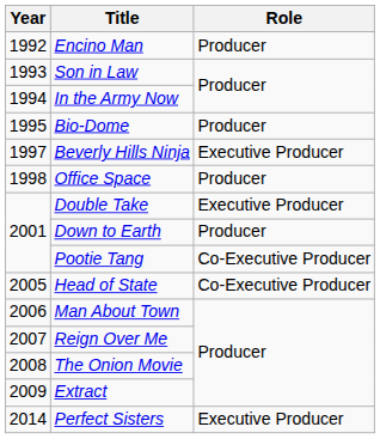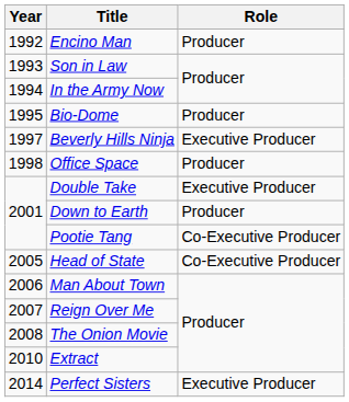 <table class="wikitable sortable">
 <tr>
 <th>Year</th>
 <th>Title</th>
 <th>Role</th>
 </tr>
 <tr>
 <td>1992</td>
 <td><em><a href='#'>Encino Man</a></em></td>
 <td>Producer</td>
 </tr>
 <tr>
 <td>1993</td>
 <td><em><a href='#'>Son in Law</a></em></td>
 <td rowspan="2">Producer</td>
 </tr>
 <tr>
 <td>1994</td>
 <td><em><a href='#'>In the Army Now</a></em></td>
 </tr>
 <tr>
 <td>1995</td>
 <td><em><a href='#'>Bio-Dome</a></em></td>
 <td>Producer</td>
 </tr>
 <tr>
 <td>1997</td>
 <td><em><a href='#'>Beverly Hills Ninja</a></em></td>
 <td>Executive Producer</td>
 </tr>
 <tr>
 <td>1998</td>
 <td><em><a href='#'>Office Space</a></em></td>
 <td>Producer</td>
 </tr>
 <tr>
 <td rowspan="3">2001</td>
 <td><em><a href='#'>Double Take</a></em></td>
 <td>Executive Producer</td>
 </tr>
 <tr>
 <td><em><a href='#'>Down to Earth</a></em></td>
 <td>Producer</td>
 </tr>
 <tr>
 <td><em><a href='#'>Pootie Tang</a></em></td>
 <td>Co-Executive Producer</td>
 </tr>
 <tr>
 <td>2005</td>
 <td><em><a href='#'>Head of State</a></em></td>
 <td>Co-Executive Producer</td>
 </tr>
 <tr>
 <td>2006</td>
 <td><em><a href='#'>Man About Town</a></em></td>
 <td rowspan="4">Producer</td>
 </tr>
 <tr>
 <td>2007</td>
 <td><em><a href='#'>Reign Over Me</a></em></td>
 </tr>
 <tr>
 <td>2008</td>
 <td><em><a href='#'>The Onion Movie</a></em></td>
 </tr>
 <tr>
-<td>2009</td>
+<td>2010</td>
 <td><em><a href='#'>Extract</a></em></td>
 </tr>
 <tr>
 <td>2014</td>
 <td><em><a href='#'>Perfect Sisters</a></em></td>
 <td>Executive Producer</td>
 </tr>
 </table>
